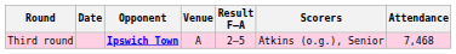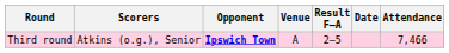 <table class="wikitable" style="text-align:center;">
 <tr>
 <th>Round</th>
-<th>Date</th>
+<th>Scorers</th>
 <th>Opponent</th>
 <th>Venue</th>
 <th>Result<br>F–A</th>
-<th>Scorers</th>
+<th>Date</th>
 <th>Attendance</th>
 </tr>
 <tr bgcolor="#ffd0e3">
 <td>Third round</td>
-<td></td>
+<td>Atkins (o.g.), Senior</td>
 <td><strong><a href='#'>Ipswich Town</a></strong></td>
 <td>A</td>
 <td>2–5</td>
-<td>Atkins (o.g.), Senior</td>
-<td>7,468</td>
+<td></td>
+<td>7,466</td>
 </tr>
 </table>
